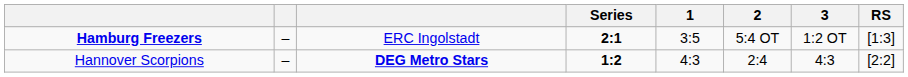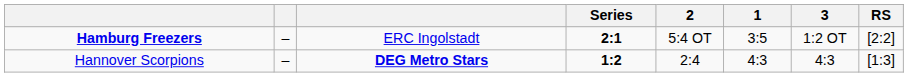 <table class="wikitable" width="80%">
 <tr style="background-color:#e0e0e0;">
 <th style="width:30%;"></th>
 <th style="width:2.5%;"></th>
 <th style="width:30%;"></th>
 <th style="width:10%;">Series</th>
+<th style="width:7.5%;">2</th>
 <th style="width:7.5%;">1</th>
-<th style="width:7.5%;">2</th>
 <th style="width:7.5%;">3</th>
 <th style="width:5%;">RS</th>
 </tr>
 <tr align="center">
 <td><strong><a href='#'>Hamburg Freezers</a></strong></td>
 <td>–</td>
 <td><a href='#'>ERC Ingolstadt</a></td>
 <td><strong>2:1</strong></td>
+<td>5:4 OT</td>
 <td>3:5</td>
-<td>5:4 OT</td>
 <td>1:2 OT</td>
-<td>[1:3]</td>
+<td>[2:2]</td>
 </tr>
 <tr align="center">
 <td><a href='#'>Hannover Scorpions</a></td>
 <td>–</td>
 <td><strong><a href='#'>DEG Metro Stars</a></strong></td>
 <td><strong>1:2</strong></td>
-<td>4:3</td>
 <td>2:4</td>
 <td>4:3</td>
-<td>[2:2]</td>
+<td>4:3</td>
+<td>[1:3]</td>
 </tr>
 </table>
